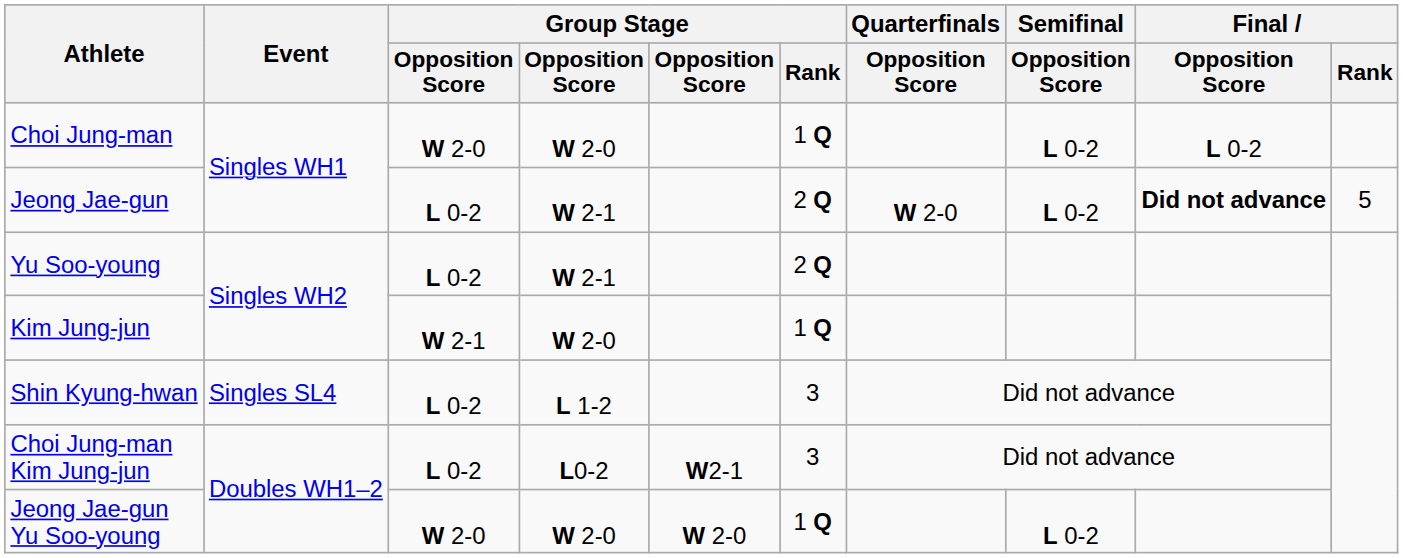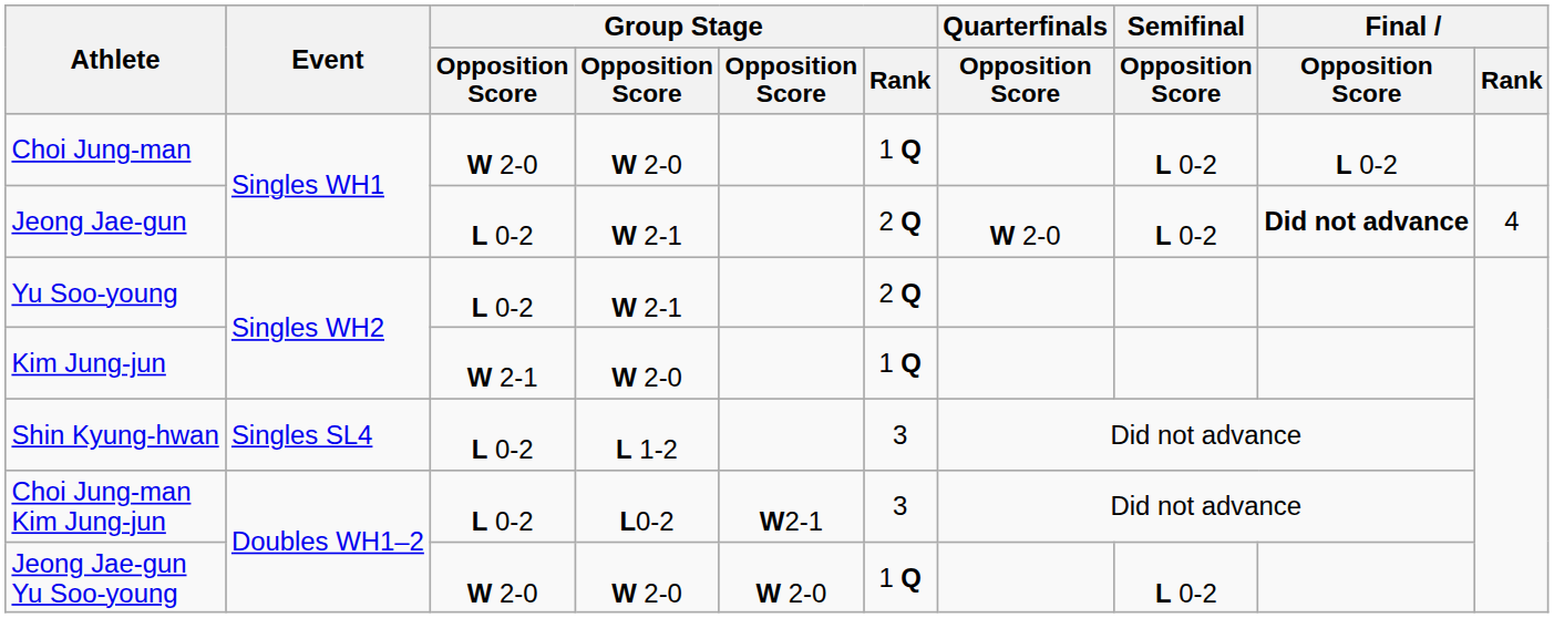 <table class="wikitable" style="font-size:90%; text-align:center">
 <tr>
 <th rowspan=2>Athlete</th>
 <th rowspan=2>Event</th>
 <th colspan=4>Group Stage</th>
 <th>Quarterfinals</th>
 <th>Semifinal</th>
 <th colspan=2>Final / </th>
 </tr>
 <tr style="font-size:95%">
 <th>Opposition<br>Score</th>
 <th>Opposition<br>Score</th>
 <th>Opposition<br>Score</th>
 <th>Rank</th>
 <th>Opposition<br>Score</th>
 <th>Opposition<br>Score</th>
 <th>Opposition<br>Score</th>
 <th>Rank</th>
 </tr>
 <tr>
 <td align=left><a href='#'>Choi Jung-man</a></td>
 <td align=left rowspan=2><a href='#'>Singles WH1</a></td>
 <td><br><strong>W</strong> 2-0</td>
 <td><br><strong>W</strong> 2-0</td>
 <td></td>
 <td>1 <strong>Q</strong></td>
 <td></td>
 <td><br><strong>L</strong> 0-2</td>
 <td><br><strong>L</strong> 0-2</td>
 <td></td>
 </tr>
 <tr>
 <td align=left><a href='#'>Jeong Jae-gun</a></td>
 <td><br><strong>L</strong> 0-2</td>
 <td><br><strong>W</strong> 2-1</td>
 <td></td>
 <td>2 <strong>Q</strong></td>
 <td><br><strong>W</strong> 2-0</td>
 <td><br><strong>L</strong> 0-2</td>
 <td><strong>Did not advance</strong></td>
-<td>5</td>
+<td>4</td>
 </tr>
 <tr>
 <td align=left><a href='#'>Yu Soo-young</a></td>
 <td align=left rowspan=2><a href='#'>Singles WH2</a></td>
 <td><br><strong>L</strong> 0-2</td>
 <td><br><strong>W</strong> 2-1</td>
 <td></td>
 <td>2 <strong>Q</strong></td>
 <td></td>
 <td></td>
 <td></td>
 </tr>
 <tr>
 <td align=left><a href='#'>Kim Jung-jun</a></td>
 <td><br><strong>W</strong> 2-1</td>
 <td><br><strong>W</strong> 2-0</td>
 <td></td>
 <td>1 <strong>Q</strong></td>
 <td></td>
 <td></td>
 <td></td>
 </tr>
 <tr>
 <td align=left><a href='#'>Shin Kyung-hwan</a></td>
 <td align=left><a href='#'>Singles SL4</a></td>
 <td><br><strong>L</strong> 0-2</td>
 <td><br><strong>L</strong> 1-2</td>
 <td></td>
 <td>3</td>
 <td colspan=3>Did not advance</td>
 </tr>
 <tr>
 <td align=left><a href='#'>Choi Jung-man</a><br><a href='#'>Kim Jung-jun</a></td>
 <td align=left rowspan=2><a href='#'>Doubles WH1–2</a></td>
 <td><br><strong>L</strong> 0-2</td>
 <td><br><strong>L</strong>0-2</td>
 <td><br><strong>W</strong>2-1</td>
 <td>3</td>
 <td colspan=3>Did not advance</td>
 </tr>
 <tr align=center>
 <td align=left><a href='#'>Jeong Jae-gun</a><br><a href='#'>Yu Soo-young</a></td>
 <td><br><strong>W</strong> 2-0</td>
 <td><br><strong>W</strong> 2-0</td>
 <td><br><strong>W</strong> 2-0</td>
 <td>1 <strong>Q</strong></td>
 <td><br></td>
 <td><br><strong>L</strong> 0-2</td>
 <td></td>
 </tr>
 </table>
